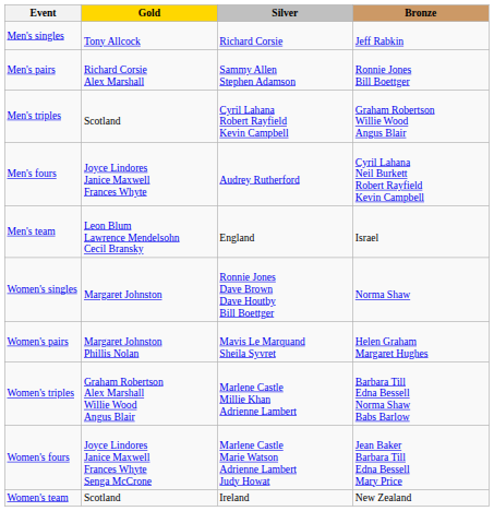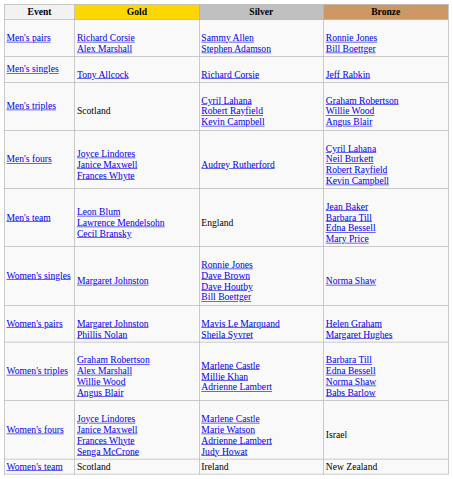 <table class="wikitable" style="font-size: 100%">
 <tr>
 <th width=110>Event</th>
 <th width=200 style="background-color: gold;">Gold</th>
 <th width=200 style="background-color: silver;">Silver</th>
 <th width=200 style="background-color: #cc9966;">Bronze</th>
 </tr>
 <tr>
+<td><a href='#'>Men's pairs</a></td>
+<td><br> <a href='#'>Richard Corsie</a> <br> <a href='#'>Alex Marshall</a></td>
+<td><br> <a href='#'>Sammy Allen</a> <br> <a href='#'>Stephen Adamson</a></td>
+<td><br><a href='#'>Ronnie Jones</a> <br> <a href='#'>Bill Boettger</a></td>
+</tr>
+<tr>
 <td><a href='#'>Men's singles</a></td>
 <td><br>   <a href='#'>Tony Allcock</a></td>
 <td><br> <a href='#'>Richard Corsie</a></td>
 <td><br>  <a href='#'>Jeff Rabkin</a></td>
-</tr>
-<tr>
-<td><a href='#'>Men's pairs</a></td>
-<td><br> <a href='#'>Richard Corsie</a> <br> <a href='#'>Alex Marshall</a></td>
-<td><br> <a href='#'>Sammy Allen</a> <br> <a href='#'>Stephen Adamson</a></td>
-<td><br><a href='#'>Ronnie Jones</a> <br> <a href='#'>Bill Boettger</a></td>
 </tr>
 <tr>
 <td><a href='#'>Men's triples</a></td>
 <td> <br>Scotland</td>
 <td><br><a href='#'>Cyril Lahana</a><br> <a href='#'>Robert Rayfield</a><br> <a href='#'>Kevin Campbell</a></td>
 <td><br><a href='#'>Graham Robertson</a><br> <a href='#'>Willie Wood</a><br> <a href='#'>Angus Blair</a></td>
 </tr>
 <tr>
 <td><a href='#'>Men's fours</a></td>
 <td><br> <a href='#'>Joyce Lindores</a><br> <a href='#'>Janice Maxwell</a><br> <a href='#'>Frances Whyte</a></td>
 <td><br><a href='#'>Audrey Rutherford</a></td>
 <td><br><a href='#'>Cyril Lahana</a><br> <a href='#'>Neil Burkett</a><br> <a href='#'>Robert Rayfield</a><br> <a href='#'>Kevin Campbell</a></td>
 </tr>
 <tr>
 <td><a href='#'>Men's team</a></td>
 <td><br><a href='#'>Leon Blum</a><br> <a href='#'>Lawrence Mendelsohn</a><br> <a href='#'>Cecil Bransky</a></td>
 <td> <br>England</td>
-<td> <br> Israel</td>
+<td><br><a href='#'>Jean Baker</a><br> <a href='#'>Barbara Till</a><br> <a href='#'>Edna Bessell</a><br> <a href='#'>Mary Price</a></td>
 </tr>
 <tr>
 <td><a href='#'>Women's singles</a></td>
 <td><br><a href='#'>Margaret Johnston</a></td>
 <td><br><a href='#'>Ronnie Jones</a><br> <a href='#'>Dave Brown</a><br> <a href='#'>Dave Houtby</a><br> <a href='#'>Bill Boettger</a></td>
 <td><br><a href='#'>Norma Shaw</a></td>
 </tr>
 <tr>
 <td><a href='#'>Women's pairs</a></td>
 <td> <br><a href='#'>Margaret Johnston</a> <br> <a href='#'>Phillis Nolan</a></td>
 <td> <br><a href='#'>Mavis Le Marquand</a> <br> <a href='#'>Sheila Syvret</a></td>
 <td> <br><a href='#'>Helen Graham</a> <br> <a href='#'>Margaret Hughes</a></td>
 </tr>
 <tr>
 <td><a href='#'>Women's triples</a></td>
 <td><br><a href='#'>Graham Robertson</a><br> <a href='#'>Alex Marshall</a><br> <a href='#'>Willie Wood</a><br> <a href='#'>Angus Blair</a></td>
 <td><br><a href='#'>Marlene Castle</a><br> <a href='#'>Millie Khan</a> <br> <a href='#'>Adrienne Lambert</a></td>
 <td><br> <a href='#'>Barbara Till</a><br> <a href='#'>Edna Bessell</a><br> <a href='#'>Norma Shaw</a> <br> <a href='#'>Babs Barlow</a></td>
 </tr>
 <tr>
 <td><a href='#'>Women's fours</a></td>
 <td><br> <a href='#'>Joyce Lindores</a><br> <a href='#'>Janice Maxwell</a><br> <a href='#'>Frances Whyte</a><br> <a href='#'>Senga McCrone</a></td>
 <td><br><a href='#'>Marlene Castle</a><br> <a href='#'>Marie Watson</a><br> <a href='#'>Adrienne Lambert</a> <br> <a href='#'>Judy Howat</a></td>
-<td><br><a href='#'>Jean Baker</a><br> <a href='#'>Barbara Till</a><br> <a href='#'>Edna Bessell</a><br> <a href='#'>Mary Price</a></td>
+<td> <br> Israel</td>
 </tr>
 <tr>
 <td><a href='#'>Women's team</a></td>
 <td> Scotland</td>
 <td> Ireland</td>
 <td> New Zealand</td>
 </tr>
 </table>
